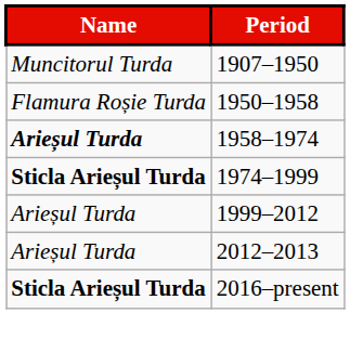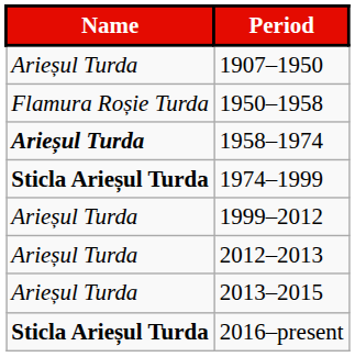 <table class="wikitable" style="font-size:95%; text-align: left;">
 <tr>
 <th style="background:#e40b01;color:#FFFFFF;border:2px solid #000000;">Name</th>
 <th style="background:#e40b01;color:#FFFFFF;border:2px solid #000000;">Period</th>
 </tr>
 <tr>
-<td><em>Muncitorul Turda</em></td>
+<td><em>Arieșul Turda</em></td>
 <td>1907–1950</td>
 </tr>
 <tr>
 <td><em>Flamura Roșie Turda</em></td>
 <td>1950–1958</td>
 </tr>
 <tr>
 <td><strong><em>Arieșul Turda</em></strong></td>
 <td>1958–1974</td>
 </tr>
 <tr>
 <td><strong>Sticla Arieșul Turda</strong></td>
 <td>1974–1999</td>
 </tr>
 <tr>
 <td><em>Arieșul Turda</em></td>
 <td>1999–2012</td>
 </tr>
 <tr>
 <td><em>Arieșul Turda</em></td>
 <td>2012–2013</td>
 </tr>
 <tr>
+<td><em>Arieșul Turda</em></td>
+<td>2013–2015</td>
+</tr>
+<tr>
 <td><strong>Sticla Arieșul Turda</strong></td>
 <td>2016–present</td>
 </tr>
 </table>
